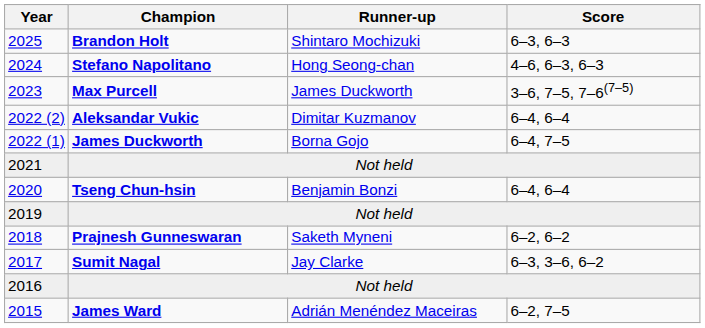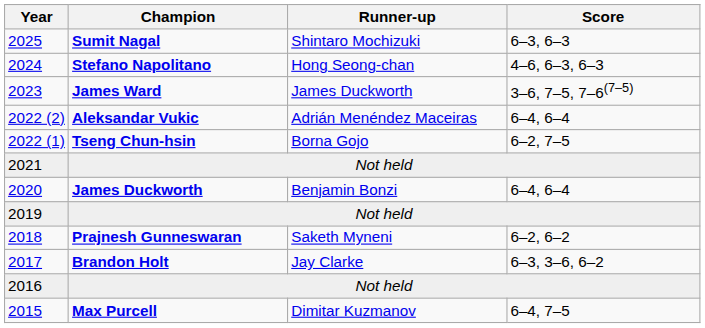 <table class="wikitable" style="font-size:90%">
 <tr>
 <th>Year</th>
 <th width="200">Champion</th>
 <th width="200">Runner-up</th>
 <th width="175">Score</th>
 </tr>
 <tr>
 <td><a href='#'>2025</a></td>
-<td> <strong><a href='#'>Brandon Holt</a></strong></td>
+<td> <strong><a href='#'>Sumit Nagal</a></strong></td>
 <td> <a href='#'>Shintaro Mochizuki</a></td>
 <td>6–3, 6–3</td>
 </tr>
 <tr>
 <td><a href='#'>2024</a></td>
 <td> <strong><a href='#'>Stefano Napolitano</a></strong></td>
 <td> <a href='#'>Hong Seong-chan</a></td>
 <td>4–6, 6–3, 6–3</td>
 </tr>
 <tr>
 <td><a href='#'>2023</a></td>
-<td> <strong><a href='#'>Max Purcell</a></strong></td>
+<td> <strong><a href='#'>James Ward</a></strong></td>
 <td> <a href='#'>James Duckworth</a></td>
 <td>3–6, 7–5, 7–6<sup>(7–5)</sup></td>
 </tr>
 <tr>
 <td><a href='#'>2022 (2)</a></td>
 <td> <strong><a href='#'>Aleksandar Vukic</a></strong></td>
-<td> <a href='#'>Dimitar Kuzmanov</a></td>
+<td> <a href='#'>Adrián Menéndez Maceiras</a></td>
 <td>6–4, 6–4</td>
 </tr>
 <tr>
 <td><a href='#'>2022 (1)</a></td>
-<td> <strong><a href='#'>James Duckworth</a></strong></td>
+<td> <strong><a href='#'>Tseng Chun-hsin</a></strong></td>
 <td> <a href='#'>Borna Gojo</a></td>
-<td>6–4, 7–5</td>
+<td>6–2, 7–5</td>
 </tr>
 <tr bgcolor=#efefef>
 <td>2021</td>
 <td colspan=3 align=center><em>Not held</em></td>
 </tr>
 <tr>
 <td><a href='#'>2020</a></td>
-<td> <strong><a href='#'>Tseng Chun-hsin</a></strong></td>
+<td> <strong><a href='#'>James Duckworth</a></strong></td>
 <td> <a href='#'>Benjamin Bonzi</a></td>
 <td>6–4, 6–4</td>
 </tr>
 <tr bgcolor=#efefef>
 <td>2019</td>
 <td colspan=3 align=center><em>Not held</em></td>
 </tr>
 <tr>
 <td><a href='#'>2018</a></td>
 <td> <strong><a href='#'>Prajnesh Gunneswaran</a></strong></td>
 <td> <a href='#'>Saketh Myneni</a></td>
 <td>6–2, 6–2</td>
 </tr>
 <tr>
 <td><a href='#'>2017</a></td>
-<td> <strong><a href='#'>Sumit Nagal</a></strong></td>
+<td> <strong><a href='#'>Brandon Holt</a></strong></td>
 <td> <a href='#'>Jay Clarke</a></td>
 <td>6–3, 3–6, 6–2</td>
 </tr>
 <tr bgcolor=#efefef>
 <td>2016</td>
 <td colspan=3 align=center><em>Not held</em></td>
 </tr>
 <tr>
 <td><a href='#'>2015</a></td>
-<td> <strong><a href='#'>James Ward</a></strong></td>
-<td> <a href='#'>Adrián Menéndez Maceiras</a></td>
-<td>6–2, 7–5</td>
+<td> <strong><a href='#'>Max Purcell</a></strong></td>
+<td> <a href='#'>Dimitar Kuzmanov</a></td>
+<td>6–4, 7–5</td>
 </tr>
 </table>
